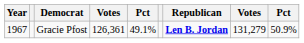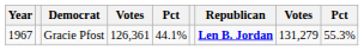 <table class="wikitable" style="margin:0.5em ; font-size:95%">
 <tr>
 <th>Year</th>
 <th></th>
 <th>Democrat</th>
 <th>Votes</th>
 <th>Pct</th>
 <th></th>
 <th>Republican</th>
 <th>Votes</th>
 <th>Pct</th>
 </tr>
 <tr>
 <td>1967</td>
 <td></td>
 <td>Gracie Pfost</td>
 <td>126,361</td>
-<td>49.1%</td>
+<td>44.1%</td>
 <td></td>
 <td><strong><a href='#'>Len B. Jordan</a></strong></td>
 <td>131,279</td>
-<td>50.9%</td>
+<td>55.3%</td>
 </tr>
 </table>
